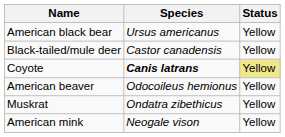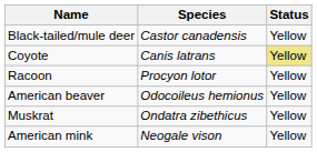 <table class="wikitable mw-collapsible sortable mw-collapsed">
 <tr>
 <th>Name</th>
 <th>Species</th>
 <th>Status</th>
-</tr>
-<tr>
-<td>American black bear</td>
-<td><em>Ursus americanus</em></td>
-<td>Yellow</td>
 </tr>
 <tr>
 <td>Black-tailed/mule deer</td>
 <td><em>Castor canadensis</em></td>
 <td>Yellow</td>
 </tr>
 <tr>
 <td>Coyote</td>
-<td><strong><em>Canis latrans</em></strong></td>
+<td><em>Canis latrans</em></td>
 <td style="background: khaki;">Yellow</td>
+</tr>
+<tr>
+<td>Racoon</td>
+<td><em>Procyon lotor</em></td>
+<td>Yellow</td>
 </tr>
 <tr>
 <td>American beaver</td>
 <td><em>Odocoileus hemionus</em></td>
 <td>Yellow</td>
 </tr>
 <tr>
 <td>Muskrat</td>
 <td><em>Ondatra zibethicus</em></td>
 <td>Yellow</td>
 </tr>
 <tr>
 <td>American mink</td>
 <td><em>Neogale vison</em></td>
 <td>Yellow</td>
 </tr>
 </table>
